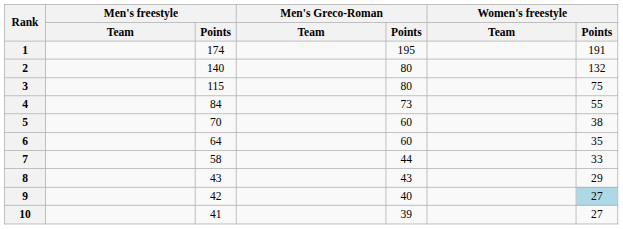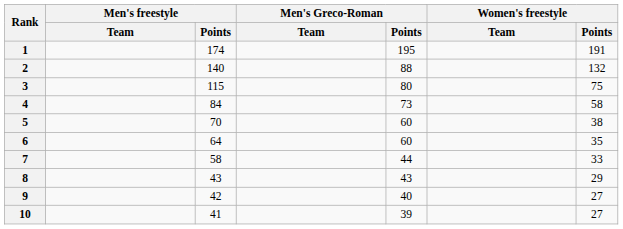 <table class="wikitable" style="text-align:center;">
 <tr>
 <th rowspan="2" width="50">Rank</th>
 <th colspan="2">Men's freestyle</th>
 <th colspan="2">Men's Greco-Roman</th>
 <th colspan="2">Women's freestyle</th>
 </tr>
 <tr>
 <th width="200">Team</th>
 <th width="50">Points</th>
 <th width="200">Team</th>
 <th width="50">Points</th>
 <th width="200">Team</th>
 <th width="50">Points</th>
 </tr>
 <tr>
 <th>1</th>
 <td align="left"></td>
 <td>174</td>
 <td align="left"></td>
 <td>195</td>
 <td align="left"></td>
 <td>191</td>
 </tr>
 <tr>
 <th>2</th>
 <td align="left"></td>
 <td>140</td>
 <td align="left"></td>
-<td>80</td>
+<td>88</td>
 <td align="left"></td>
 <td>132</td>
 </tr>
 <tr>
 <th>3</th>
 <td align="left"></td>
 <td>115</td>
 <td align="left"></td>
 <td>80</td>
 <td align="left"></td>
 <td>75</td>
 </tr>
 <tr>
 <th>4</th>
 <td align="left"></td>
 <td>84</td>
 <td align="left"></td>
 <td>73</td>
 <td align="left"></td>
-<td>55</td>
+<td>58</td>
 </tr>
 <tr>
 <th>5</th>
 <td align="left"></td>
 <td>70</td>
 <td align="left"></td>
 <td>60</td>
 <td align="left"></td>
 <td>38</td>
 </tr>
 <tr>
 <th>6</th>
 <td align="left"></td>
 <td>64</td>
 <td align="left"></td>
 <td>60</td>
 <td align="left"></td>
 <td>35</td>
 </tr>
 <tr>
 <th>7</th>
 <td align="left"></td>
 <td>58</td>
 <td align="left"></td>
 <td>44</td>
 <td align="left"></td>
 <td>33</td>
 </tr>
 <tr>
 <th>8</th>
 <td align="left"></td>
 <td>43</td>
 <td align="left"></td>
 <td>43</td>
 <td align="left"></td>
 <td>29</td>
 </tr>
 <tr>
 <th>9</th>
 <td align="left"></td>
 <td>42</td>
 <td align="left"></td>
 <td>40</td>
 <td align="left"></td>
-<td style="background: lightblue;">27</td>
+<td>27</td>
 </tr>
 <tr>
 <th>10</th>
 <td align="left"></td>
 <td>41</td>
 <td align="left"></td>
 <td>39</td>
 <td align="left"></td>
 <td>27</td>
 </tr>
 </table>
